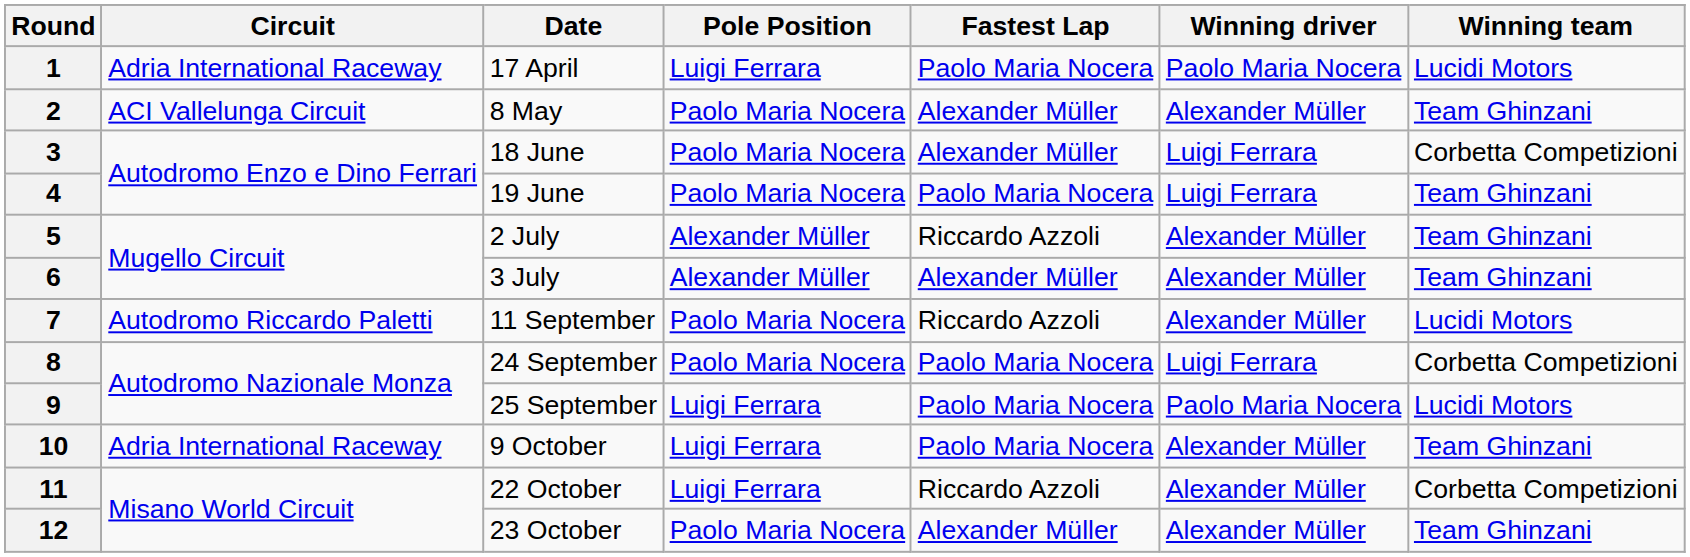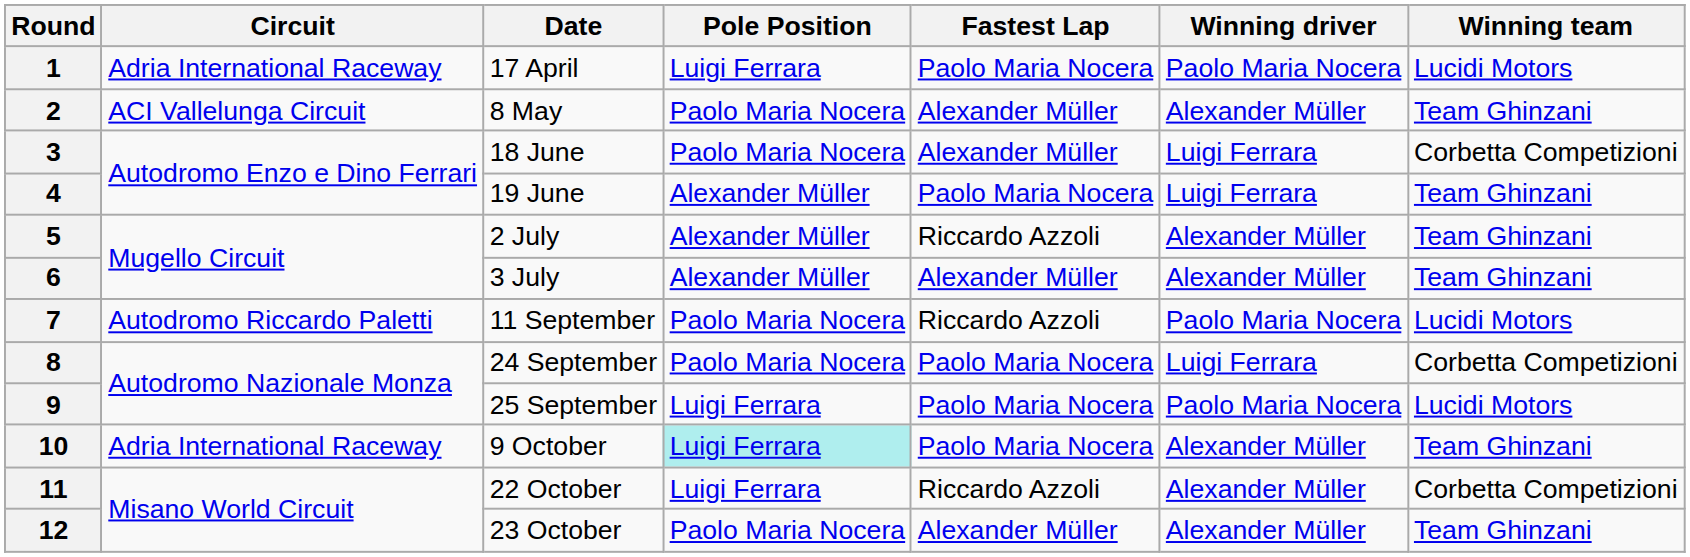 <table class="wikitable" style="font-size: 85%;">
 <tr>
 <th>Round</th>
 <th>Circuit</th>
 <th>Date</th>
 <th>Pole Position</th>
 <th>Fastest Lap</th>
 <th>Winning driver</th>
 <th>Winning team</th>
 </tr>
 <tr>
 <th>1</th>
 <td><a href='#'>Adria International Raceway</a></td>
 <td>17 April</td>
 <td> <a href='#'>Luigi Ferrara</a></td>
 <td> <a href='#'>Paolo Maria Nocera</a></td>
 <td> <a href='#'>Paolo Maria Nocera</a></td>
 <td><a href='#'>Lucidi Motors</a></td>
 </tr>
 <tr>
 <th>2</th>
 <td><a href='#'>ACI Vallelunga Circuit</a></td>
 <td>8 May</td>
 <td> <a href='#'>Paolo Maria Nocera</a></td>
 <td> <a href='#'>Alexander Müller</a></td>
 <td> <a href='#'>Alexander Müller</a></td>
 <td><a href='#'>Team Ghinzani</a></td>
 </tr>
 <tr>
 <th>3</th>
 <td rowspan=2 nowrap><a href='#'>Autodromo Enzo e Dino Ferrari</a></td>
 <td>18 June</td>
 <td> <a href='#'>Paolo Maria Nocera</a></td>
 <td> <a href='#'>Alexander Müller</a></td>
 <td> <a href='#'>Luigi Ferrara</a></td>
 <td>Corbetta Competizioni</td>
 </tr>
 <tr>
 <th>4</th>
 <td>19 June</td>
-<td> <a href='#'>Paolo Maria Nocera</a></td>
+<td> <a href='#'>Alexander Müller</a></td>
 <td nowrap> <a href='#'>Paolo Maria Nocera</a></td>
 <td> <a href='#'>Luigi Ferrara</a></td>
 <td><a href='#'>Team Ghinzani</a></td>
 </tr>
 <tr>
 <th>5</th>
 <td rowspan=2><a href='#'>Mugello Circuit</a></td>
 <td>2 July</td>
 <td> <a href='#'>Alexander Müller</a></td>
 <td> Riccardo Azzoli</td>
 <td> <a href='#'>Alexander Müller</a></td>
 <td><a href='#'>Team Ghinzani</a></td>
 </tr>
 <tr>
 <th>6</th>
 <td>3 July</td>
 <td> <a href='#'>Alexander Müller</a></td>
 <td> <a href='#'>Alexander Müller</a></td>
 <td> <a href='#'>Alexander Müller</a></td>
 <td><a href='#'>Team Ghinzani</a></td>
 </tr>
 <tr>
 <th>7</th>
 <td><a href='#'>Autodromo Riccardo Paletti</a></td>
 <td>11 September</td>
 <td> <a href='#'>Paolo Maria Nocera</a></td>
 <td> Riccardo Azzoli</td>
-<td> <a href='#'>Alexander Müller</a></td>
+<td> <a href='#'>Paolo Maria Nocera</a></td>
 <td><a href='#'>Lucidi Motors</a></td>
 </tr>
 <tr>
 <th>8</th>
 <td rowspan=2><a href='#'>Autodromo Nazionale Monza</a></td>
 <td nowrap>24 September</td>
 <td nowrap> <a href='#'>Paolo Maria Nocera</a></td>
 <td nowrap> <a href='#'>Paolo Maria Nocera</a></td>
 <td> <a href='#'>Luigi Ferrara</a></td>
 <td nowrap>Corbetta Competizioni</td>
 </tr>
 <tr>
 <th>9</th>
 <td>25 September</td>
 <td> <a href='#'>Luigi Ferrara</a></td>
 <td nowrap> <a href='#'>Paolo Maria Nocera</a></td>
 <td nowrap> <a href='#'>Paolo Maria Nocera</a></td>
 <td><a href='#'>Lucidi Motors</a></td>
 </tr>
 <tr>
 <th>10</th>
 <td><a href='#'>Adria International Raceway</a></td>
 <td>9 October</td>
-<td> <a href='#'>Luigi Ferrara</a></td>
+<td style="background: paleturquoise;"> <a href='#'>Luigi Ferrara</a></td>
 <td> <a href='#'>Paolo Maria Nocera</a></td>
 <td> <a href='#'>Alexander Müller</a></td>
 <td><a href='#'>Team Ghinzani</a></td>
 </tr>
 <tr>
 <th>11</th>
 <td rowspan=2><a href='#'>Misano World Circuit</a></td>
 <td>22 October</td>
 <td> <a href='#'>Luigi Ferrara</a></td>
 <td> Riccardo Azzoli</td>
 <td> <a href='#'>Alexander Müller</a></td>
 <td>Corbetta Competizioni</td>
 </tr>
 <tr>
 <th>12</th>
 <td>23 October</td>
 <td> <a href='#'>Paolo Maria Nocera</a></td>
 <td> <a href='#'>Alexander Müller</a></td>
 <td> <a href='#'>Alexander Müller</a></td>
 <td><a href='#'>Team Ghinzani</a></td>
 </tr>
 </table>
